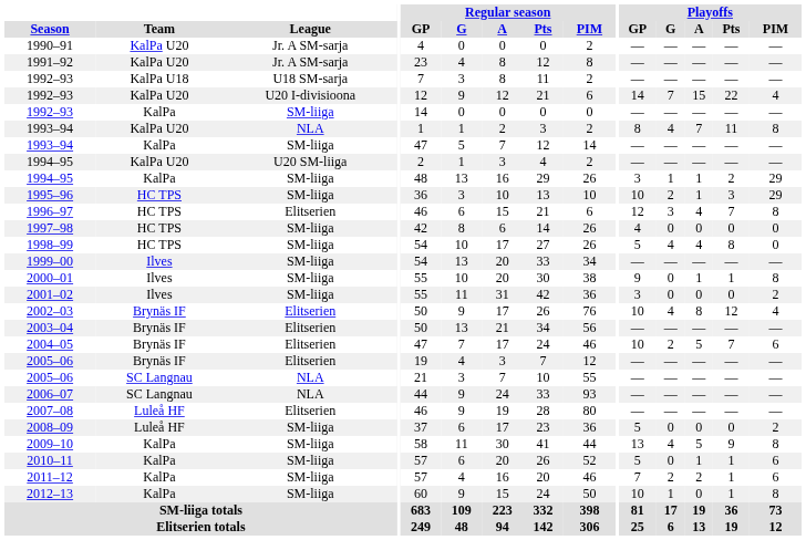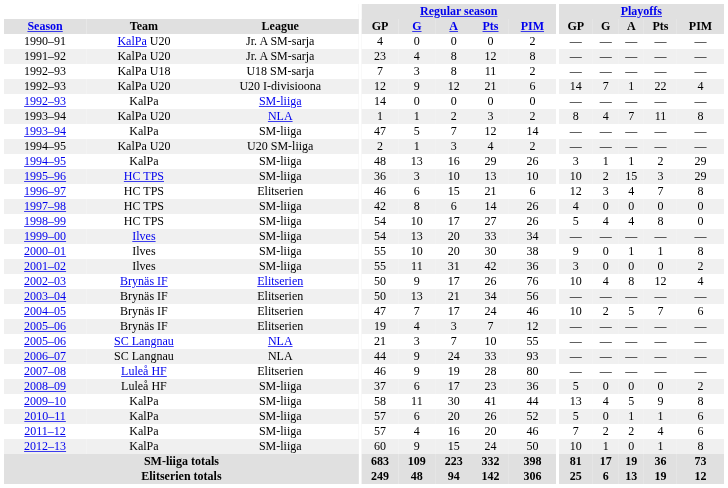 <table border="0" cellpadding="1" cellspacing="0" style="text-align:center; width:60em">
 <tr bgcolor="#e0e0e0">
 <th colspan="3" bgcolor="#ffffff"></th>
 <th rowspan="99" bgcolor="#ffffff"></th>
 <th colspan="5"><a href='#'>Regular season</a></th>
 <th rowspan="99" bgcolor="#ffffff"></th>
 <th colspan="5"><a href='#'>Playoffs</a></th>
 </tr>
 <tr bgcolor="#e0e0e0">
 <th><a href='#'>Season</a></th>
 <th>Team</th>
 <th>League</th>
 <th>GP</th>
 <th><a href='#'>G</a></th>
 <th><a href='#'>A</a></th>
 <th><a href='#'>Pts</a></th>
 <th><a href='#'>PIM</a></th>
 <th>GP</th>
 <th>G</th>
 <th>A</th>
 <th>Pts</th>
 <th>PIM</th>
 </tr>
 <tr>
 <td>1990–91</td>
 <td><a href='#'>KalPa</a> U20</td>
 <td>Jr. A SM-sarja</td>
 <td>4</td>
 <td>0</td>
 <td>0</td>
 <td>0</td>
 <td>2</td>
 <td>—</td>
 <td>—</td>
 <td>—</td>
 <td>—</td>
 <td>—</td>
 </tr>
 <tr bgcolor="#f0f0f0">
 <td>1991–92</td>
 <td>KalPa U20</td>
 <td>Jr. A SM-sarja</td>
 <td>23</td>
 <td>4</td>
 <td>8</td>
 <td>12</td>
 <td>8</td>
 <td>—</td>
 <td>—</td>
 <td>—</td>
 <td>—</td>
 <td>—</td>
 </tr>
 <tr>
 <td>1992–93</td>
 <td>KalPa U18</td>
 <td>U18 SM-sarja</td>
 <td>7</td>
 <td>3</td>
 <td>8</td>
 <td>11</td>
 <td>2</td>
 <td>—</td>
 <td>—</td>
 <td>—</td>
 <td>—</td>
 <td>—</td>
 </tr>
 <tr bgcolor="#f0f0f0">
 <td>1992–93</td>
 <td>KalPa U20</td>
 <td>U20 I-divisioona</td>
 <td>12</td>
 <td>9</td>
 <td>12</td>
 <td>21</td>
 <td>6</td>
 <td>14</td>
 <td>7</td>
-<td>15</td>
+<td>1</td>
 <td>22</td>
 <td>4</td>
 </tr>
 <tr>
 <td><a href='#'>1992–93</a></td>
 <td>KalPa</td>
 <td><a href='#'>SM-liiga</a></td>
 <td>14</td>
 <td>0</td>
 <td>0</td>
 <td>0</td>
 <td>0</td>
 <td>—</td>
 <td>—</td>
 <td>—</td>
 <td>—</td>
 <td>—</td>
 </tr>
 <tr bgcolor="#f0f0f0">
 <td>1993–94</td>
 <td>KalPa U20</td>
 <td><a href='#'>NLA</a></td>
 <td>1</td>
 <td>1</td>
 <td>2</td>
 <td>3</td>
 <td>2</td>
 <td>8</td>
 <td>4</td>
 <td>7</td>
 <td>11</td>
 <td>8</td>
 </tr>
 <tr>
 <td><a href='#'>1993–94</a></td>
 <td>KalPa</td>
 <td>SM-liiga</td>
 <td>47</td>
 <td>5</td>
 <td>7</td>
 <td>12</td>
 <td>14</td>
 <td>—</td>
 <td>—</td>
 <td>—</td>
 <td>—</td>
 <td>—</td>
 </tr>
 <tr bgcolor="#f0f0f0">
 <td>1994–95</td>
 <td>KalPa U20</td>
 <td>U20 SM-liiga</td>
 <td>2</td>
 <td>1</td>
 <td>3</td>
 <td>4</td>
 <td>2</td>
 <td>—</td>
 <td>—</td>
 <td>—</td>
 <td>—</td>
 <td>—</td>
 </tr>
 <tr>
 <td><a href='#'>1994–95</a></td>
 <td>KalPa</td>
 <td>SM-liiga</td>
 <td>48</td>
 <td>13</td>
 <td>16</td>
 <td>29</td>
 <td>26</td>
 <td>3</td>
 <td>1</td>
 <td>1</td>
 <td>2</td>
 <td>29</td>
 </tr>
 <tr bgcolor="#f0f0f0">
 <td><a href='#'>1995–96</a></td>
 <td><a href='#'>HC TPS</a></td>
 <td>SM-liiga</td>
 <td>36</td>
 <td>3</td>
 <td>10</td>
 <td>13</td>
 <td>10</td>
 <td>10</td>
 <td>2</td>
-<td>1</td>
+<td>15</td>
 <td>3</td>
 <td>29</td>
 </tr>
 <tr>
 <td><a href='#'>1996–97</a></td>
 <td>HC TPS</td>
 <td>Elitserien</td>
 <td>46</td>
 <td>6</td>
 <td>15</td>
 <td>21</td>
 <td>6</td>
 <td>12</td>
 <td>3</td>
 <td>4</td>
 <td>7</td>
 <td>8</td>
 </tr>
 <tr bgcolor="#f0f0f0">
 <td><a href='#'>1997–98</a></td>
 <td>HC TPS</td>
 <td>SM-liiga</td>
 <td>42</td>
 <td>8</td>
 <td>6</td>
 <td>14</td>
 <td>26</td>
 <td>4</td>
 <td>0</td>
 <td>0</td>
 <td>0</td>
 <td>0</td>
 </tr>
 <tr>
 <td><a href='#'>1998–99</a></td>
 <td>HC TPS</td>
 <td>SM-liiga</td>
 <td>54</td>
 <td>10</td>
 <td>17</td>
 <td>27</td>
 <td>26</td>
 <td>5</td>
 <td>4</td>
 <td>4</td>
 <td>8</td>
 <td>0</td>
 </tr>
 <tr bgcolor="#f0f0f0">
 <td><a href='#'>1999–00</a></td>
 <td><a href='#'>Ilves</a></td>
 <td>SM-liiga</td>
 <td>54</td>
 <td>13</td>
 <td>20</td>
 <td>33</td>
 <td>34</td>
 <td>—</td>
 <td>—</td>
 <td>—</td>
 <td>—</td>
 <td>—</td>
 </tr>
 <tr>
 <td><a href='#'>2000–01</a></td>
 <td>Ilves</td>
 <td>SM-liiga</td>
 <td>55</td>
 <td>10</td>
 <td>20</td>
 <td>30</td>
 <td>38</td>
 <td>9</td>
 <td>0</td>
 <td>1</td>
 <td>1</td>
 <td>8</td>
 </tr>
 <tr bgcolor="#f0f0f0">
 <td><a href='#'>2001–02</a></td>
 <td>Ilves</td>
 <td>SM-liiga</td>
 <td>55</td>
 <td>11</td>
 <td>31</td>
 <td>42</td>
 <td>36</td>
 <td>3</td>
 <td>0</td>
 <td>0</td>
 <td>0</td>
 <td>2</td>
 </tr>
 <tr>
 <td><a href='#'>2002–03</a></td>
 <td><a href='#'>Brynäs IF</a></td>
 <td><a href='#'>Elitserien</a></td>
 <td>50</td>
 <td>9</td>
 <td>17</td>
 <td>26</td>
 <td>76</td>
 <td>10</td>
 <td>4</td>
 <td>8</td>
 <td>12</td>
 <td>4</td>
 </tr>
 <tr bgcolor="#f0f0f0">
 <td><a href='#'>2003–04</a></td>
 <td>Brynäs IF</td>
 <td>Elitserien</td>
 <td>50</td>
 <td>13</td>
 <td>21</td>
 <td>34</td>
 <td>56</td>
 <td>—</td>
 <td>—</td>
 <td>—</td>
 <td>—</td>
 <td>—</td>
 </tr>
 <tr>
 <td><a href='#'>2004–05</a></td>
 <td>Brynäs IF</td>
 <td>Elitserien</td>
 <td>47</td>
 <td>7</td>
 <td>17</td>
 <td>24</td>
 <td>46</td>
 <td>10</td>
 <td>2</td>
 <td>5</td>
 <td>7</td>
 <td>6</td>
 </tr>
 <tr bgcolor="#f0f0f0">
 <td><a href='#'>2005–06</a></td>
 <td>Brynäs IF</td>
 <td>Elitserien</td>
 <td>19</td>
 <td>4</td>
 <td>3</td>
 <td>7</td>
 <td>12</td>
 <td>—</td>
 <td>—</td>
 <td>—</td>
 <td>—</td>
 <td>—</td>
 </tr>
 <tr>
 <td><a href='#'>2005–06</a></td>
 <td><a href='#'>SC Langnau</a></td>
 <td><a href='#'>NLA</a></td>
 <td>21</td>
 <td>3</td>
 <td>7</td>
 <td>10</td>
 <td>55</td>
 <td>—</td>
 <td>—</td>
 <td>—</td>
 <td>—</td>
 <td>—</td>
 </tr>
 <tr bgcolor="#f0f0f0">
 <td><a href='#'>2006–07</a></td>
 <td>SC Langnau</td>
 <td>NLA</td>
 <td>44</td>
 <td>9</td>
 <td>24</td>
 <td>33</td>
 <td>93</td>
 <td>—</td>
 <td>—</td>
 <td>—</td>
 <td>—</td>
 <td>—</td>
 </tr>
 <tr>
 <td><a href='#'>2007–08</a></td>
 <td><a href='#'>Luleå HF</a></td>
 <td>Elitserien</td>
 <td>46</td>
 <td>9</td>
 <td>19</td>
 <td>28</td>
 <td>80</td>
 <td>—</td>
 <td>—</td>
 <td>—</td>
 <td>—</td>
 <td>—</td>
 </tr>
 <tr bgcolor="#f0f0f0">
 <td><a href='#'>2008–09</a></td>
 <td>Luleå HF</td>
 <td>SM-liiga</td>
 <td>37</td>
 <td>6</td>
 <td>17</td>
 <td>23</td>
 <td>36</td>
 <td>5</td>
 <td>0</td>
 <td>0</td>
 <td>0</td>
 <td>2</td>
 </tr>
 <tr>
 <td><a href='#'>2009–10</a></td>
 <td>KalPa</td>
 <td>SM-liiga</td>
 <td>58</td>
 <td>11</td>
 <td>30</td>
 <td>41</td>
 <td>44</td>
 <td>13</td>
 <td>4</td>
 <td>5</td>
 <td>9</td>
 <td>8</td>
 </tr>
 <tr bgcolor="#f0f0f0">
 <td><a href='#'>2010–11</a></td>
 <td>KalPa</td>
 <td>SM-liiga</td>
 <td>57</td>
 <td>6</td>
 <td>20</td>
 <td>26</td>
 <td>52</td>
 <td>5</td>
 <td>0</td>
 <td>1</td>
 <td>1</td>
 <td>6</td>
 </tr>
 <tr>
 <td><a href='#'>2011–12</a></td>
 <td>KalPa</td>
 <td>SM-liiga</td>
 <td>57</td>
 <td>4</td>
 <td>16</td>
 <td>20</td>
 <td>46</td>
 <td>7</td>
 <td>2</td>
 <td>2</td>
-<td>1</td>
+<td>4</td>
 <td>6</td>
 </tr>
 <tr bgcolor="#f0f0f0">
 <td><a href='#'>2012–13</a></td>
 <td>KalPa</td>
 <td>SM-liiga</td>
 <td>60</td>
 <td>9</td>
 <td>15</td>
 <td>24</td>
 <td>50</td>
 <td>10</td>
 <td>1</td>
 <td>0</td>
 <td>1</td>
 <td>8</td>
 </tr>
 <tr>
 </tr>
 <tr ALIGN="center" bgcolor="#e0e0e0">
 <th colspan="3">SM-liiga totals</th>
 <th ALIGN="center">683</th>
 <th ALIGN="center">109</th>
 <th ALIGN="center">223</th>
 <th ALIGN="center">332</th>
 <th ALIGN="center">398</th>
 <th ALIGN="center">81</th>
 <th ALIGN="center">17</th>
 <th ALIGN="center">19</th>
 <th ALIGN="center">36</th>
 <th ALIGN="center">73</th>
 </tr>
 <tr>
 </tr>
 <tr ALIGN="center" bgcolor="#e0e0e0">
 <th colspan="3">Elitserien totals</th>
 <th ALIGN="center">249</th>
 <th ALIGN="center">48</th>
 <th ALIGN="center">94</th>
 <th ALIGN="center">142</th>
 <th ALIGN="center">306</th>
 <th ALIGN="center">25</th>
 <th ALIGN="center">6</th>
 <th ALIGN="center">13</th>
 <th ALIGN="center">19</th>
 <th ALIGN="center">12</th>
 </tr>
 </table>
